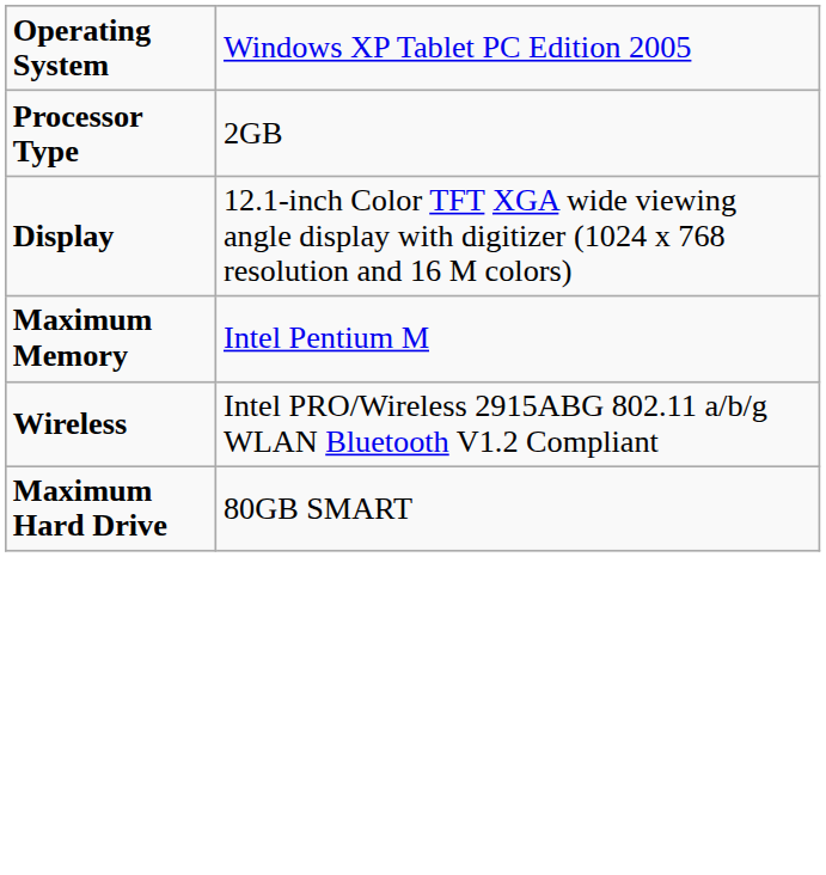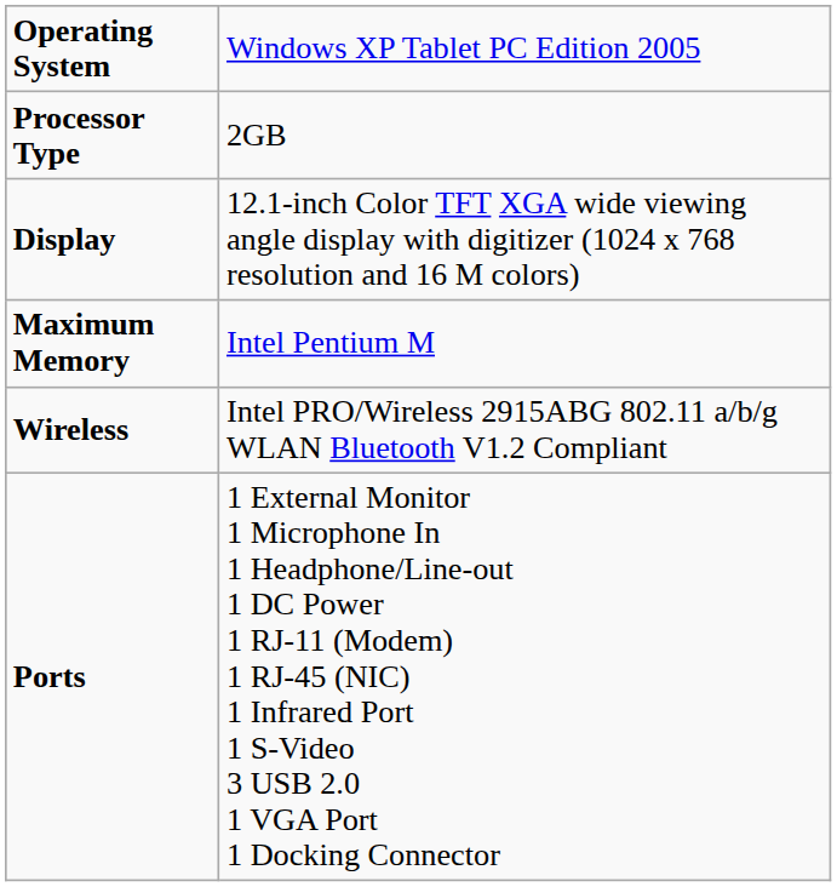 <table class="wikitable">
 <tr>
 <td width="100pt"><strong>Operating System</strong></td>
 <td width="300pt"><a href='#'>Windows XP Tablet PC Edition 2005</a></td>
 </tr>
 <tr>
 <td><strong>Processor Type</strong></td>
 <td>2GB</td>
 </tr>
 <tr>
 <td><strong>Display</strong></td>
 <td>12.1-inch Color <a href='#'>TFT</a> <a href='#'>XGA</a> wide viewing angle display with digitizer (1024 x 768 resolution and 16 M colors)</td>
 </tr>
 <tr>
 <td><strong>Maximum Memory</strong></td>
 <td><a href='#'>Intel Pentium M</a></td>
 </tr>
 <tr>
 <td><strong>Wireless</strong></td>
 <td>Intel PRO/Wireless 2915ABG 802.11 a/b/g WLAN  <a href='#'>Bluetooth</a> V1.2 Compliant</td>
 </tr>
 <tr>
-<td><strong>Maximum Hard Drive</strong></td>
-<td>80GB SMART</td>
+<td><strong>Ports</strong></td>
+<td>1 External Monitor<br>1 Microphone In<br>1 Headphone/Line-out<br>1 DC Power<br>1 RJ-11 (Modem)<br>1 RJ-45 (NIC)<br>1 Infrared Port<br>1 S-Video<br>3 USB 2.0<br>1 VGA Port<br>1 Docking Connector</td>
 </tr>
 </table>
